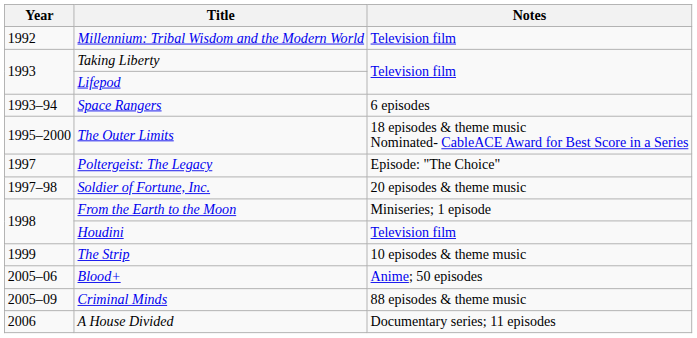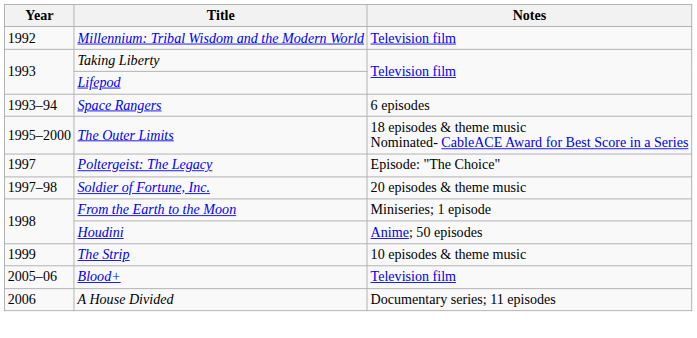 <table class="wikitable">
 <tr>
 <th>Year</th>
 <th>Title</th>
 <th>Notes</th>
 </tr>
 <tr>
 <td>1992</td>
 <td><em><a href='#'>Millennium: Tribal Wisdom and the Modern World</a></em></td>
 <td><a href='#'>Television film</a></td>
 </tr>
 <tr>
 <td rowspan="2">1993</td>
 <td><em>Taking Liberty</em></td>
 <td rowspan="2"><a href='#'>Television film</a></td>
 </tr>
 <tr>
 <td><em><a href='#'>Lifepod</a></em></td>
 </tr>
 <tr>
 <td>1993–94</td>
 <td><em><a href='#'>Space Rangers</a></em></td>
 <td>6 episodes</td>
 </tr>
 <tr>
 <td>1995–2000</td>
 <td><em><a href='#'>The Outer Limits</a></em></td>
 <td>18 episodes & theme music<br>Nominated- <a href='#'>CableACE Award for Best Score in a Series</a></td>
 </tr>
 <tr>
 <td>1997</td>
 <td><em><a href='#'>Poltergeist: The Legacy</a></em></td>
 <td>Episode: "The Choice"</td>
 </tr>
 <tr>
 <td>1997–98</td>
 <td><em><a href='#'>Soldier of Fortune, Inc.</a></em></td>
 <td>20 episodes & theme music</td>
 </tr>
 <tr>
 <td rowspan="2">1998</td>
 <td><em><a href='#'>From the Earth to the Moon</a></em></td>
 <td>Miniseries; 1 episode</td>
 </tr>
 <tr>
 <td><em><a href='#'>Houdini</a></em></td>
-<td><a href='#'>Television film</a></td>
+<td><a href='#'>Anime</a>; 50 episodes</td>
 </tr>
 <tr>
 <td>1999</td>
 <td><em><a href='#'>The Strip</a></em></td>
 <td>10 episodes & theme music</td>
 </tr>
 <tr>
 <td>2005–06</td>
 <td><em><a href='#'>Blood+</a></em></td>
-<td><a href='#'>Anime</a>; 50 episodes</td>
-</tr>
-<tr>
-<td>2005–09</td>
-<td><em><a href='#'>Criminal Minds</a></em></td>
-<td>88 episodes & theme music</td>
+<td><a href='#'>Television film</a></td>
 </tr>
 <tr>
 <td>2006</td>
 <td><em>A House Divided</em></td>
 <td>Documentary series; 11 episodes</td>
 </tr>
 </table>
